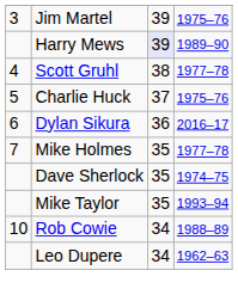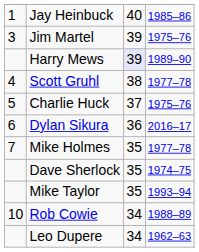 <table class="wikitable">
 <tr>
+</tr>
+<tr>
+<td>1</td>
+<td>Jay Heinbuck</td>
+<td>40</td>
+<td style="font-size:80%;"><a href='#'>1985–86</a></td>
 </tr>
 <tr>
 <td>3</td>
 <td>Jim Martel</td>
 <td>39</td>
 <td style="font-size:80%;"><a href='#'>1975–76</a></td>
 </tr>
 <tr>
 <td></td>
 <td>Harry Mews</td>
 <td style="background: lavender;">39</td>
 <td style="font-size:80%;"><a href='#'>1989–90</a></td>
 </tr>
 <tr>
 <td>4</td>
 <td><a href='#'>Scott Gruhl</a></td>
 <td>38</td>
 <td style="font-size:80%;"><a href='#'>1977–78</a></td>
 </tr>
 <tr>
 <td>5</td>
 <td>Charlie Huck</td>
 <td>37</td>
 <td style="font-size:80%;"><a href='#'>1975–76</a></td>
 </tr>
 <tr>
 <td>6</td>
 <td><a href='#'>Dylan Sikura</a></td>
 <td>36</td>
 <td style="font-size:80%;"><a href='#'>2016–17</a></td>
 </tr>
 <tr>
 <td>7</td>
 <td>Mike Holmes</td>
 <td>35</td>
 <td style="font-size:80%;"><a href='#'>1977–78</a></td>
 </tr>
 <tr>
 <td></td>
 <td>Dave Sherlock</td>
 <td>35</td>
 <td style="font-size:80%;"><a href='#'>1974–75</a></td>
 </tr>
 <tr>
 <td></td>
 <td>Mike Taylor</td>
 <td>35</td>
 <td style="font-size:80%;"><a href='#'>1993–94</a></td>
 </tr>
 <tr>
 <td>10</td>
 <td><a href='#'>Rob Cowie</a></td>
 <td>34</td>
 <td style="font-size:80%;"><a href='#'>1988–89</a></td>
 </tr>
 <tr>
 <td></td>
 <td>Leo Dupere</td>
 <td>34</td>
 <td style="font-size:80%;"><a href='#'>1962–63</a></td>
 </tr>
 </table>
